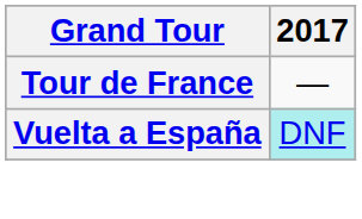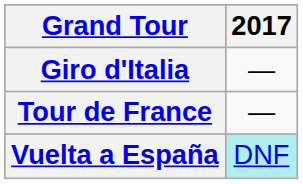 <table class="wikitable plainrowheaders">
 <tr>
 <th scope="col"><a href='#'>Grand Tour</a></th>
 <th scope="col">2017</th>
+</tr>
+<tr style="text-align:center;">
+<th scope="row"> <a href='#'>Giro d'Italia</a></th>
+<td>—</td>
 </tr>
 <tr style="text-align:center;">
 <th scope="row"> <a href='#'>Tour de France</a></th>
 <td>—</td>
 </tr>
 <tr style="text-align:center;">
 <th scope="row"> <a href='#'>Vuelta a España</a></th>
 <td style="background: paleturquoise;"><a href='#'>DNF</a></td>
 </tr>
 </table>
